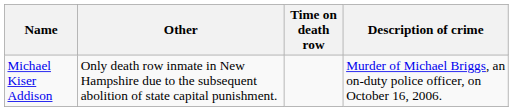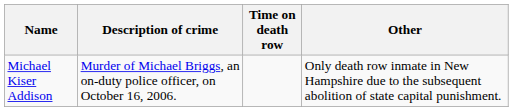 <table class="wikitable sortable">
 <tr>
 <th>Name</th>
+<th>Description of crime</th>
+<th>Time on death row</th>
 <th>Other</th>
-<th>Time on death row</th>
-<th>Description of crime</th>
 </tr>
 <tr>
 <td><a href='#'>Michael Kiser Addison</a></td>
+<td><a href='#'>Murder of Michael Briggs</a>, an on-duty police officer, on October 16, 2006.</td>
+<td></td>
 <td>Only death row inmate in New Hampshire due to the subsequent abolition of state capital punishment.</td>
-<td></td>
-<td><a href='#'>Murder of Michael Briggs</a>, an on-duty police officer, on October 16, 2006.</td>
 </tr>
 </table>
